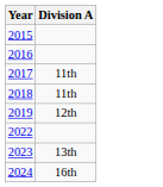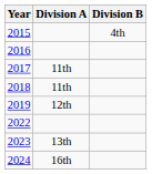 <table class="wikitable" style="text-align:center">
 <tr>
 <th>Year</th>
 <th>Division A</th>
+<th>Division B</th>
 </tr>
 <tr>
 <td><a href='#'>2015</a></td>
 <td></td>
+<td>4th</td>
 </tr>
 <tr>
 <td><a href='#'>2016</a></td>
+<td></td>
 <td></td>
 </tr>
 <tr>
 <td><a href='#'>2017</a></td>
 <td>11th</td>
+<td></td>
 </tr>
 <tr>
 <td><a href='#'>2018</a></td>
 <td>11th</td>
+<td></td>
 </tr>
 <tr>
 <td><a href='#'>2019</a></td>
 <td>12th</td>
+<td></td>
 </tr>
 <tr>
 <td><a href='#'>2022</a></td>
+<td></td>
 <td></td>
 </tr>
 <tr>
 <td><a href='#'>2023</a></td>
 <td>13th</td>
+<td></td>
 </tr>
 <tr>
 <td><a href='#'>2024</a></td>
 <td>16th</td>
+<td></td>
 </tr>
 </table>
